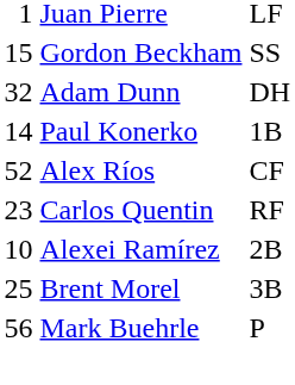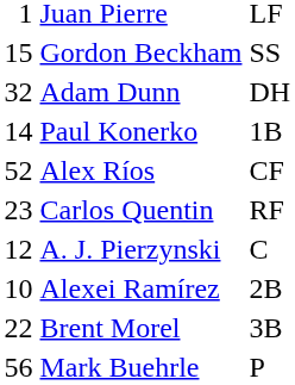 <table>
 <tr>
 <td>  1</td>
 <td><a href='#'>Juan Pierre</a></td>
 <td>LF</td>
 </tr>
 <tr>
 <td>15</td>
 <td><a href='#'>Gordon Beckham</a></td>
 <td>SS</td>
 </tr>
 <tr>
 <td>32</td>
 <td><a href='#'>Adam Dunn</a></td>
 <td>DH</td>
 </tr>
 <tr>
 <td>14</td>
 <td><a href='#'>Paul Konerko</a></td>
 <td>1B</td>
 </tr>
 <tr>
 <td>52</td>
 <td><a href='#'>Alex Ríos</a></td>
 <td>CF</td>
 </tr>
 <tr>
 <td>23</td>
 <td><a href='#'>Carlos Quentin</a></td>
 <td>RF</td>
 </tr>
 <tr>
+<td>12</td>
+<td><a href='#'>A. J. Pierzynski</a></td>
+<td>C</td>
+</tr>
+<tr>
 <td>10</td>
 <td><a href='#'>Alexei Ramírez</a></td>
 <td>2B</td>
 </tr>
 <tr>
-<td>25</td>
+<td>22</td>
 <td><a href='#'>Brent Morel</a></td>
 <td>3B</td>
 </tr>
 <tr>
 <td>56</td>
 <td><a href='#'>Mark Buehrle</a></td>
 <td>P</td>
 </tr>
 <tr>
 </tr>
 </table>
